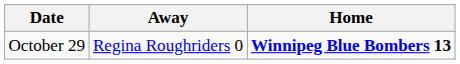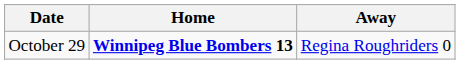 <table class="wikitable">
 <tr>
 <th>Date</th>
+<th>Home</th>
 <th>Away</th>
-<th>Home</th>
 </tr>
 <tr>
 <td>October 29</td>
+<td><strong><a href='#'>Winnipeg Blue Bombers</a> 13</strong></td>
 <td><a href='#'>Regina Roughriders</a> 0</td>
-<td><strong><a href='#'>Winnipeg Blue Bombers</a> 13</strong></td>
 </tr>
 </table>
